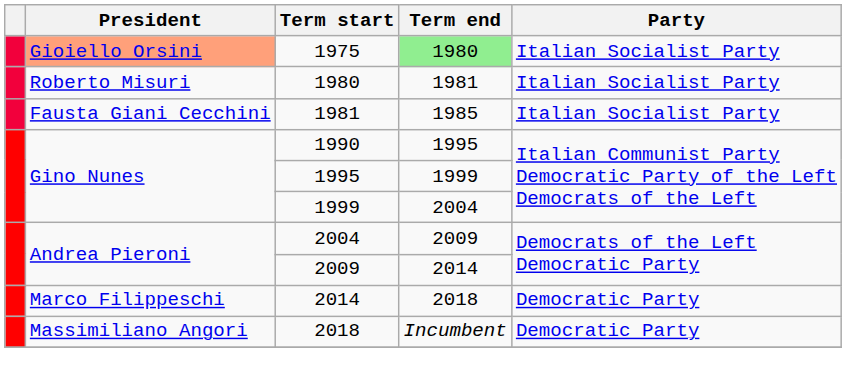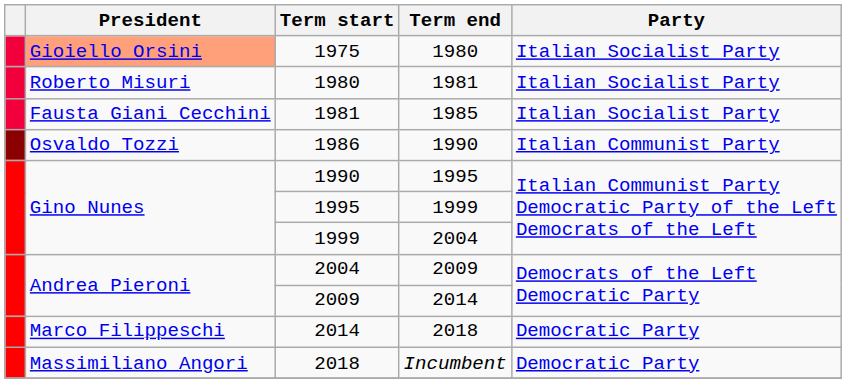 <table class="wikitable">
 <tr>
 <th class=unsortable> </th>
 <th>President</th>
 <th>Term start</th>
 <th>Term end</th>
 <th>Party</th>
 </tr>
 <tr>
 <th style="background:#F2003C;"></th>
 <td style="background: lightsalmon;"><a href='#'>Gioiello Orsini</a></td>
 <td align=center>1975</td>
-<td align=center style="background: lightgreen;">1980</td>
+<td align=center>1980</td>
 <td><a href='#'>Italian Socialist Party</a></td>
 </tr>
 <tr>
 <th style="background:#F2003C;"></th>
 <td><a href='#'>Roberto Misuri</a></td>
 <td align=center>1980</td>
 <td align=center>1981</td>
 <td><a href='#'>Italian Socialist Party</a></td>
 </tr>
 <tr>
 <th style="background:#F2003C;"></th>
 <td><a href='#'>Fausta Giani Cecchini</a></td>
 <td align=center>1981</td>
 <td align=center>1985</td>
 <td><a href='#'>Italian Socialist Party</a></td>
+</tr>
+<tr>
+<th style="background:#8B0000;"></th>
+<td><a href='#'>Osvaldo Tozzi</a></td>
+<td align=center>1986</td>
+<td align=center>1990</td>
+<td><a href='#'>Italian Communist Party</a></td>
 </tr>
 <tr>
 <th rowspan=3 style="background:#FF0000;"></th>
 <td rowspan=3><a href='#'>Gino Nunes</a></td>
 <td align=center>1990</td>
 <td align=center>1995</td>
 <td rowspan=3><a href='#'>Italian Communist Party</a><br><a href='#'>Democratic Party of the Left</a><br><a href='#'>Democrats of the Left</a></td>
 </tr>
 <tr>
 <td align=center>1995</td>
 <td align=center>1999</td>
 </tr>
 <tr>
 <td align=center>1999</td>
 <td align=center>2004</td>
 </tr>
 <tr>
 <th rowspan=2 style="background:#FF0000;"></th>
 <td rowspan=2><a href='#'>Andrea Pieroni</a></td>
 <td align=center>2004</td>
 <td align=center>2009</td>
 <td rowspan=2><a href='#'>Democrats of the Left</a><br><a href='#'>Democratic Party</a></td>
 </tr>
 <tr>
 <td align=center>2009</td>
 <td align=center>2014</td>
 </tr>
 <tr>
 <th style="background:#FF0000;"></th>
 <td><a href='#'>Marco Filippeschi</a></td>
 <td align=center>2014</td>
 <td align=center>2018</td>
 <td><a href='#'>Democratic Party</a></td>
 </tr>
 <tr>
 <th style="background:#FF0000;"></th>
 <td><a href='#'>Massimiliano Angori</a></td>
 <td align=center>2018</td>
 <td align=center><em>Incumbent</em></td>
 <td><a href='#'>Democratic Party</a></td>
 </tr>
 <tr>
 </tr>
 </table>
